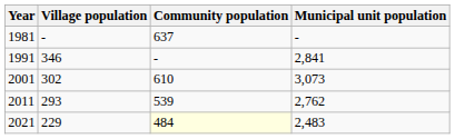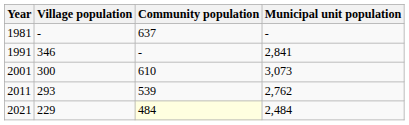 <table class=wikitable>
 <tr>
 <th>Year</th>
 <th>Village population</th>
 <th>Community population</th>
 <th>Municipal unit population</th>
 </tr>
 <tr>
 <td>1981</td>
 <td>-</td>
 <td>637</td>
 <td>-</td>
 </tr>
 <tr>
 <td>1991</td>
 <td>346</td>
 <td>-</td>
 <td>2,841</td>
 </tr>
 <tr>
 <td>2001</td>
-<td>302</td>
+<td>300</td>
 <td>610</td>
 <td>3,073</td>
 </tr>
 <tr>
 <td>2011</td>
 <td>293</td>
 <td>539</td>
 <td>2,762</td>
 </tr>
 <tr>
 <td>2021</td>
 <td>229</td>
 <td style="background: lightyellow;">484</td>
-<td>2,483</td>
+<td>2,484</td>
 </tr>
 </table>
